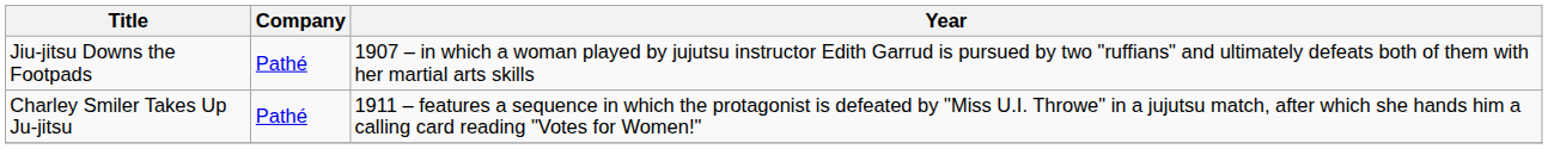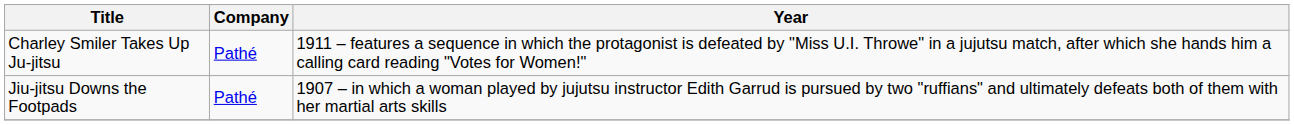 <table class="wikitable">
 <tr>
 <th>Title</th>
 <th>Company</th>
 <th>Year</th>
 </tr>
 <tr>
+<td>Charley Smiler Takes Up Ju-jitsu</td>
+<td><a href='#'>Pathé</a></td>
+<td>1911 – features a sequence in which the protagonist is defeated by "Miss U.I. Throwe" in a jujutsu match, after which she hands him a calling card reading "Votes for Women!"</td>
+</tr>
+<tr>
 <td>Jiu-jitsu Downs the Footpads</td>
 <td><a href='#'>Pathé</a></td>
 <td>1907 – in which a woman played by jujutsu instructor Edith Garrud is pursued by two "ruffians" and ultimately defeats both of them with her martial arts skills</td>
 </tr>
 <tr>
-<td>Charley Smiler Takes Up Ju-jitsu</td>
-<td><a href='#'>Pathé</a></td>
-<td>1911 – features a sequence in which the protagonist is defeated by "Miss U.I. Throwe" in a jujutsu match, after which she hands him a calling card reading "Votes for Women!"</td>
-</tr>
-<tr>
 </tr>
 </table>
